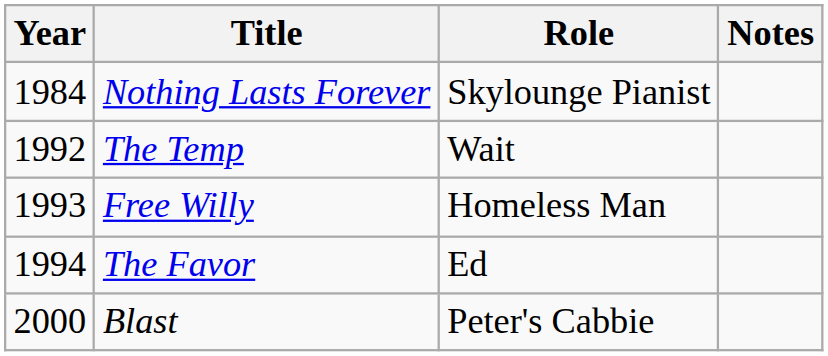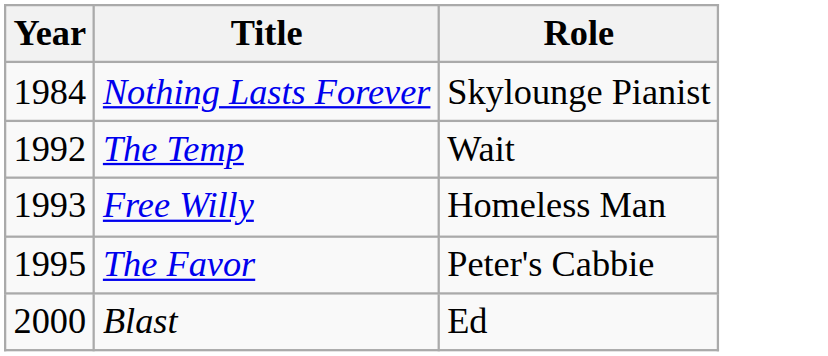 <table class="wikitable sortable">
 <tr>
 <th>Year</th>
 <th>Title</th>
 <th>Role</th>
-<th>Notes</th>
 </tr>
 <tr>
 <td>1984</td>
 <td><a href='#'><em>Nothing Lasts Forever</em></a></td>
 <td>Skylounge Pianist</td>
-<td></td>
 </tr>
 <tr>
 <td>1992</td>
 <td><a href='#'><em>The Temp</em></a></td>
 <td>Wait</td>
-<td></td>
 </tr>
 <tr>
 <td>1993</td>
 <td><em><a href='#'>Free Willy</a></em></td>
 <td>Homeless Man</td>
-<td></td>
 </tr>
 <tr>
-<td>1994</td>
+<td>1995</td>
 <td><a href='#'><em>The Favor</em></a></td>
-<td>Ed</td>
-<td></td>
+<td>Peter's Cabbie</td>
 </tr>
 <tr>
 <td>2000</td>
 <td><em>Blast</em></td>
-<td>Peter's Cabbie</td>
-<td></td>
+<td>Ed</td>
 </tr>
 </table>
